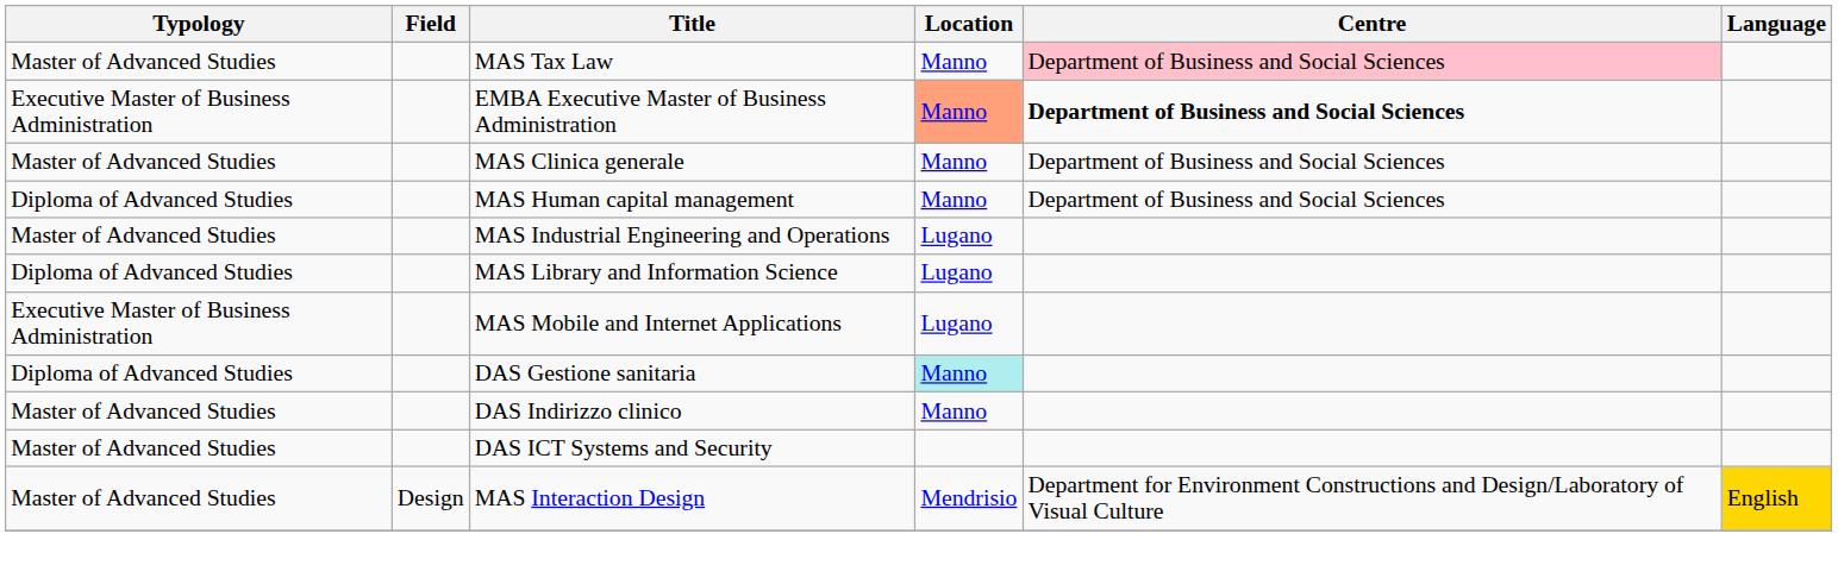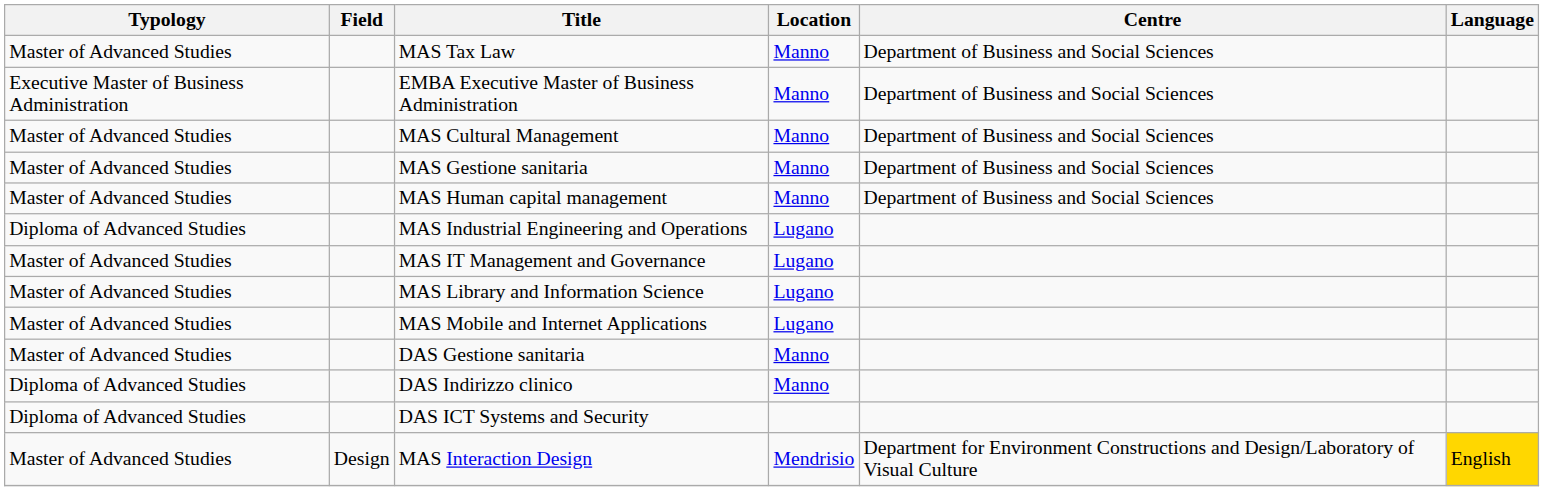 <table class="wikitable sortable collapsible collapsed">
 <tr>
 <th>Typology</th>
 <th>Field</th>
 <th>Title</th>
 <th>Location</th>
 <th>Centre</th>
 <th>Language</th>
 </tr>
 <tr>
 <td>Master of Advanced Studies</td>
 <td></td>
 <td>MAS Tax Law</td>
 <td><a href='#'>Manno</a></td>
-<td style="background: pink;">Department of Business and Social Sciences</td>
+<td>Department of Business and Social Sciences</td>
 <td></td>
 </tr>
 <tr>
 <td>Executive Master of Business Administration</td>
 <td></td>
 <td>EMBA Executive Master of Business Administration</td>
-<td style="background: lightsalmon;"><a href='#'>Manno</a></td>
-<td><strong>Department of Business and Social Sciences</strong></td>
+<td><a href='#'>Manno</a></td>
+<td>Department of Business and Social Sciences</td>
 <td></td>
 </tr>
 <tr>
 <td>Master of Advanced Studies</td>
 <td></td>
-<td>MAS Clinica generale</td>
+<td>MAS Cultural Management</td>
+<td><a href='#'>Manno</a></td>
+<td>Department of Business and Social Sciences</td>
+<td></td>
+</tr>
+<tr>
+<td>Master of Advanced Studies</td>
+<td></td>
+<td>MAS Gestione sanitaria</td>
+<td><a href='#'>Manno</a></td>
+<td>Department of Business and Social Sciences</td>
+<td></td>
+</tr>
+<tr>
+<td>Master of Advanced Studies</td>
+<td></td>
+<td>MAS Human capital management</td>
 <td><a href='#'>Manno</a></td>
 <td>Department of Business and Social Sciences</td>
 <td></td>
 </tr>
 <tr>
 <td>Diploma of Advanced Studies</td>
 <td></td>
-<td>MAS Human capital management</td>
-<td><a href='#'>Manno</a></td>
-<td>Department of Business and Social Sciences</td>
-<td></td>
-</tr>
-<tr>
-<td>Master of Advanced Studies</td>
-<td></td>
 <td>MAS Industrial Engineering and Operations</td>
 <td><a href='#'>Lugano</a></td>
 <td></td>
 <td></td>
 </tr>
 <tr>
-<td>Diploma of Advanced Studies</td>
+<td>Master of Advanced Studies</td>
+<td></td>
+<td>MAS IT Management and Governance</td>
+<td><a href='#'>Lugano</a></td>
+<td></td>
+<td></td>
+</tr>
+<tr>
+<td>Master of Advanced Studies</td>
 <td></td>
 <td>MAS Library and Information Science</td>
 <td><a href='#'>Lugano</a></td>
 <td></td>
 <td></td>
 </tr>
 <tr>
-<td>Executive Master of Business Administration</td>
+<td>Master of Advanced Studies</td>
 <td></td>
 <td>MAS Mobile and Internet Applications</td>
 <td><a href='#'>Lugano</a></td>
 <td></td>
 <td></td>
 </tr>
 <tr>
-<td>Diploma of Advanced Studies</td>
+<td>Master of Advanced Studies</td>
 <td></td>
 <td>DAS Gestione sanitaria</td>
-<td style="background: paleturquoise;"><a href='#'>Manno</a></td>
+<td><a href='#'>Manno</a></td>
 <td></td>
 <td></td>
 </tr>
 <tr>
-<td>Master of Advanced Studies</td>
+<td>Diploma of Advanced Studies</td>
 <td></td>
 <td>DAS Indirizzo clinico</td>
 <td><a href='#'>Manno</a></td>
 <td></td>
 <td></td>
 </tr>
 <tr>
-<td>Master of Advanced Studies</td>
+<td>Diploma of Advanced Studies</td>
 <td></td>
 <td>DAS ICT Systems and Security</td>
 <td></td>
 <td></td>
 <td></td>
 </tr>
 <tr>
 <td>Master of Advanced Studies</td>
 <td>Design</td>
 <td>MAS <a href='#'>Interaction Design</a></td>
 <td><a href='#'>Mendrisio</a></td>
 <td>Department for Environment Constructions and Design/Laboratory of Visual Culture</td>
 <td style="background: gold;">English</td>
 </tr>
 <tr>
 </tr>
 </table>
